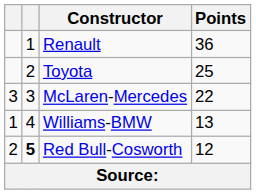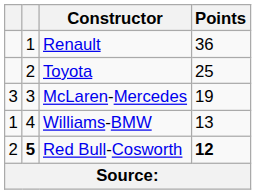 <table class="wikitable" style="font-size: 85%;">
 <tr>
 <th></th>
 <th></th>
 <th>Constructor</th>
 <th>Points</th>
 </tr>
 <tr>
 <td></td>
 <td align="center">1</td>
 <td> <a href='#'>Renault</a></td>
 <td>36</td>
 </tr>
 <tr>
 <td></td>
 <td align="center">2</td>
 <td> <a href='#'>Toyota</a></td>
 <td>25</td>
 </tr>
 <tr>
 <td> 3</td>
 <td align="center">3</td>
 <td> <a href='#'>McLaren</a>-<a href='#'>Mercedes</a></td>
-<td>22</td>
+<td>19</td>
 </tr>
 <tr>
 <td> 1</td>
 <td align="center">4</td>
 <td> <a href='#'>Williams</a>-<a href='#'>BMW</a></td>
 <td>13</td>
 </tr>
 <tr>
 <td> 2</td>
 <td align="center"><strong>5</strong></td>
 <td> <a href='#'>Red Bull</a>-<a href='#'>Cosworth</a></td>
-<td>12</td>
+<td><strong>12</strong></td>
 </tr>
 <tr>
 <th colspan=4>Source: </th>
 </tr>
 </table>
